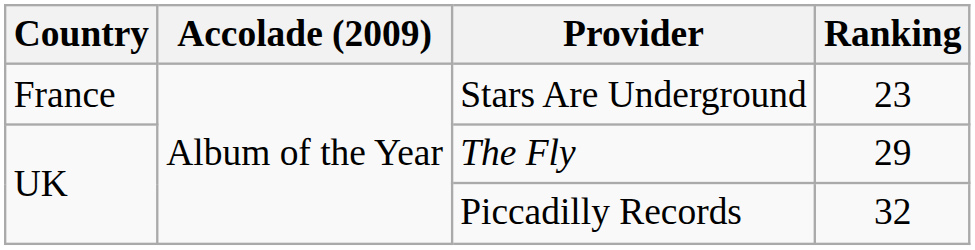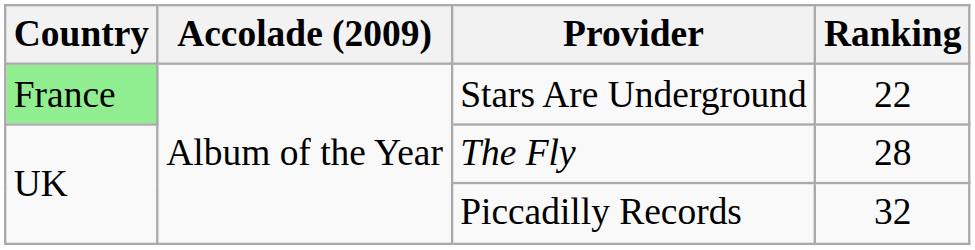 <table class="wikitable">
 <tr>
 <th>Country</th>
 <th>Accolade (2009)</th>
 <th>Provider</th>
 <th style="text-align:center;">Ranking</th>
 </tr>
 <tr>
-<td>France</td>
+<td style="background: lightgreen;">France</td>
 <td rowspan="3">Album of the Year</td>
 <td>Stars Are Underground</td>
-<td style="text-align:center;">23</td>
+<td style="text-align:center;">22</td>
 </tr>
 <tr>
 <td rowspan="2">UK</td>
 <td><em>The Fly</em></td>
-<td style="text-align:center;">29</td>
+<td style="text-align:center;">28</td>
 </tr>
 <tr>
 <td>Piccadilly Records</td>
 <td style="text-align:center;">32</td>
 </tr>
 </table>
